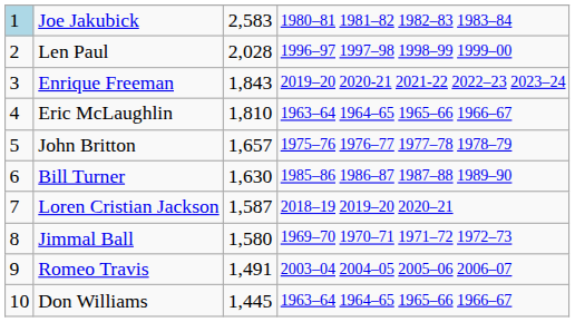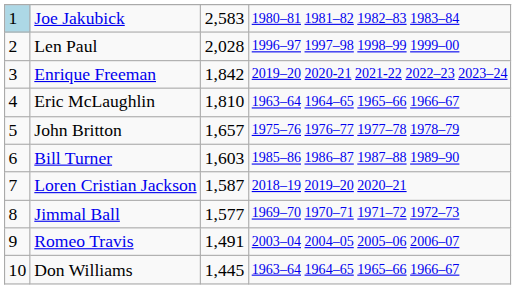 <table class="wikitable">
 <tr>
 </tr>
 <tr>
 <td style="background: lightblue;">1</td>
 <td><a href='#'>Joe Jakubick</a></td>
 <td>2,583</td>
 <td style="font-size:80%;"><a href='#'>1980–81</a> <a href='#'>1981–82</a> <a href='#'>1982–83</a> <a href='#'>1983–84</a></td>
 </tr>
 <tr>
 <td>2</td>
 <td>Len Paul</td>
 <td>2,028</td>
 <td style="font-size:80%;"><a href='#'>1996–97</a> <a href='#'>1997–98</a> <a href='#'>1998–99</a> <a href='#'>1999–00</a></td>
 </tr>
 <tr>
 <td>3</td>
 <td><a href='#'>Enrique Freeman</a></td>
-<td>1,843</td>
+<td>1,842</td>
 <td style="font-size:80%;"><a href='#'>2019–20</a> <a href='#'>2020-21</a> <a href='#'>2021-22</a> <a href='#'>2022–23</a> <a href='#'>2023–24</a></td>
 </tr>
 <tr>
 <td>4</td>
 <td>Eric McLaughlin</td>
 <td>1,810</td>
 <td style="font-size:80%;"><a href='#'>1963–64</a> <a href='#'>1964–65</a> <a href='#'>1965–66</a> <a href='#'>1966–67</a></td>
 </tr>
 <tr>
 <td>5</td>
 <td>John Britton</td>
 <td>1,657</td>
 <td style="font-size:80%;"><a href='#'>1975–76</a> <a href='#'>1976–77</a> <a href='#'>1977–78</a> <a href='#'>1978–79</a></td>
 </tr>
 <tr>
 <td>6</td>
 <td><a href='#'>Bill Turner</a></td>
-<td>1,630</td>
+<td>1,603</td>
 <td style="font-size:80%;"><a href='#'>1985–86</a> <a href='#'>1986–87</a> <a href='#'>1987–88</a> <a href='#'>1989–90</a></td>
 </tr>
 <tr>
 <td>7</td>
 <td><a href='#'>Loren Cristian Jackson</a></td>
 <td>1,587</td>
 <td style="font-size:80%;"><a href='#'>2018–19</a> <a href='#'>2019–20</a> <a href='#'>2020–21</a></td>
 </tr>
 <tr>
 <td>8</td>
 <td><a href='#'>Jimmal Ball</a></td>
-<td>1,580</td>
+<td>1,577</td>
 <td style="font-size:80%;"><a href='#'>1969–70</a> <a href='#'>1970–71</a> <a href='#'>1971–72</a> <a href='#'>1972–73</a></td>
 </tr>
 <tr>
 <td>9</td>
 <td><a href='#'>Romeo Travis</a></td>
 <td>1,491</td>
 <td style="font-size:80%;"><a href='#'>2003–04</a> <a href='#'>2004–05</a> <a href='#'>2005–06</a> <a href='#'>2006–07</a></td>
 </tr>
 <tr>
 <td>10</td>
 <td>Don Williams</td>
 <td>1,445</td>
 <td style="font-size:80%;"><a href='#'>1963–64</a> <a href='#'>1964–65</a> <a href='#'>1965–66</a> <a href='#'>1966–67</a></td>
 </tr>
 </table>
